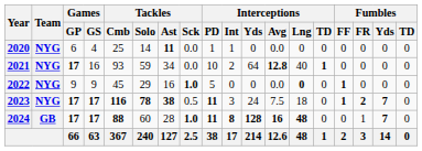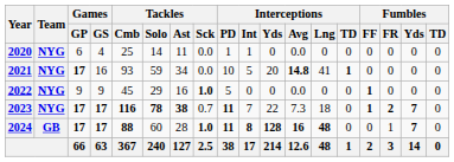 <table class= "wikitable" style="text-align:center;">
 <tr>
 <th rowspan="2">Year</th>
 <th rowspan="2">Team</th>
 <th colspan="2">Games</th>
 <th colspan="4">Tackles</th>
 <th colspan="6">Interceptions</th>
 <th colspan="4">Fumbles</th>
 </tr>
 <tr>
 <th>GP</th>
 <th>GS</th>
 <th>Cmb</th>
 <th>Solo</th>
 <th>Ast</th>
 <th>Sck</th>
 <th>PD</th>
 <th>Int</th>
 <th>Yds</th>
 <th>Avg</th>
 <th>Lng</th>
 <th>TD</th>
 <th>FF</th>
 <th>FR</th>
 <th>Yds</th>
 <th>TD</th>
 </tr>
 <tr>
 <th><a href='#'>2020</a></th>
 <th><a href='#'>NYG</a></th>
 <td>6</td>
 <td>4</td>
 <td>25</td>
 <td>14</td>
-<td><strong>11</strong></td>
+<td>11</td>
 <td>0.0</td>
 <td>1</td>
 <td>1</td>
 <td>0</td>
 <td>0.0</td>
 <td>0</td>
 <td>0</td>
 <td>0</td>
 <td>0</td>
 <td>0</td>
 <td>0</td>
 </tr>
 <tr>
 <th><a href='#'>2021</a></th>
 <th><a href='#'>NYG</a></th>
 <td><strong>17</strong></td>
 <td>16</td>
 <td>93</td>
 <td>59</td>
 <td>34</td>
 <td>0.0</td>
 <td>10</td>
-<td>2</td>
-<td>64</td>
-<td><strong>12.8</strong></td>
-<td>40</td>
+<td>5</td>
+<td>20</td>
+<td><strong>14.8</strong></td>
+<td>41</td>
 <td><strong>1</strong></td>
 <td>0</td>
 <td>0</td>
 <td>0</td>
 <td>0</td>
 </tr>
 <tr>
 <th><a href='#'>2022</a></th>
 <th><a href='#'>NYG</a></th>
 <td>9</td>
 <td>9</td>
 <td>45</td>
 <td>29</td>
 <td>16</td>
 <td><strong>1.0</strong></td>
 <td>5</td>
 <td>0</td>
 <td>0</td>
 <td>0.0</td>
-<td><strong>0</strong></td>
+<td>0</td>
 <td>0</td>
 <td><strong>1</strong></td>
 <td>0</td>
 <td>0</td>
 <td>0</td>
 </tr>
 <tr>
 <th><a href='#'>2023</a></th>
 <th><a href='#'>NYG</a></th>
 <td><strong>17</strong></td>
 <td><strong>17</strong></td>
 <td><strong>116</strong></td>
 <td><strong>78</strong></td>
 <td><strong>38</strong></td>
-<td>0.5</td>
+<td>0.7</td>
 <td><strong>11</strong></td>
-<td>3</td>
-<td>24</td>
-<td>7.5</td>
+<td>7</td>
+<td>22</td>
+<td>7.3</td>
 <td>18</td>
 <td>0</td>
 <td><strong>1</strong></td>
 <td><strong>2</strong></td>
 <td><strong>7</strong></td>
 <td>0</td>
 </tr>
 <tr>
 <th><a href='#'>2024</a></th>
 <th><a href='#'>GB</a></th>
 <td><strong>17</strong></td>
 <td><strong>17</strong></td>
 <td><strong>88</strong></td>
 <td>60</td>
 <td>28</td>
 <td><strong>1.0</strong></td>
 <td><strong>11</strong></td>
 <td><strong>8</strong></td>
 <td><strong>128</strong></td>
 <td><strong>16</strong></td>
 <td><strong>48</strong></td>
 <td>0</td>
 <td>0</td>
 <td>1</td>
 <td><strong>7</strong></td>
 <td>0</td>
 </tr>
 <tr>
 <th colspan="2"></th>
 <th>66</th>
 <th>63</th>
 <th>367</th>
 <th>240</th>
 <th>127</th>
 <th>2.5</th>
 <th>38</th>
 <th>17</th>
 <th>214</th>
 <th>12.6</th>
 <th>48</th>
 <th>1</th>
 <th>2</th>
 <th>3</th>
 <th>14</th>
 <th>0</th>
 </tr>
 </table>
